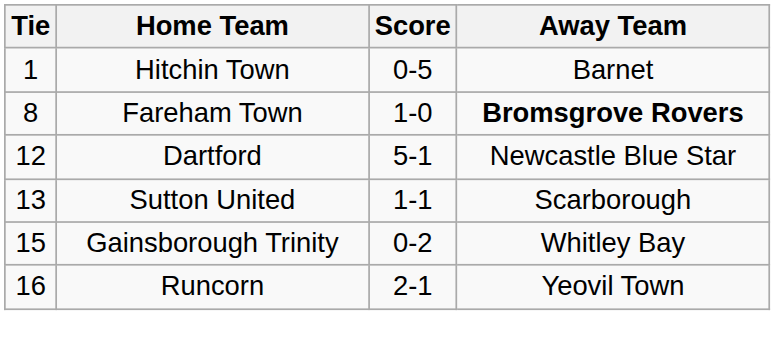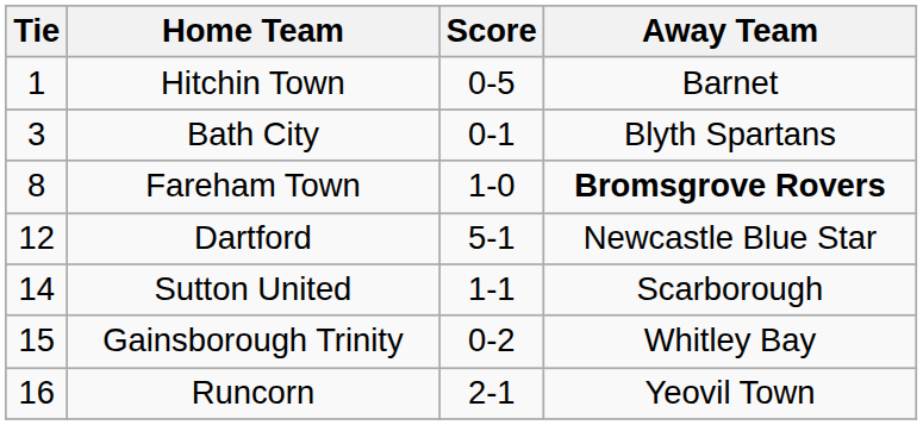 <table class="wikitable" style="text-align:center;">
 <tr>
 <th width=20>Tie</th>
 <th width=175>Home Team</th>
 <th width=20>Score</th>
 <th width=175>Away Team</th>
 </tr>
 <tr>
 <td>1</td>
 <td>Hitchin Town</td>
 <td>0-5</td>
 <td>Barnet</td>
 </tr>
 <tr>
+<td>3</td>
+<td>Bath City</td>
+<td>0-1</td>
+<td>Blyth Spartans</td>
+</tr>
+<tr>
 <td>8</td>
 <td>Fareham Town</td>
 <td>1-0</td>
 <td><strong>Bromsgrove Rovers</strong></td>
 </tr>
 <tr>
 <td>12</td>
 <td>Dartford</td>
 <td>5-1</td>
 <td>Newcastle Blue Star</td>
 </tr>
 <tr>
-<td>13</td>
+<td>14</td>
 <td>Sutton United</td>
 <td>1-1</td>
 <td>Scarborough</td>
 </tr>
 <tr>
 <td>15</td>
 <td>Gainsborough Trinity</td>
 <td>0-2</td>
 <td>Whitley Bay</td>
 </tr>
 <tr>
 <td>16</td>
 <td>Runcorn</td>
 <td>2-1</td>
 <td>Yeovil Town</td>
 </tr>
 </table>
